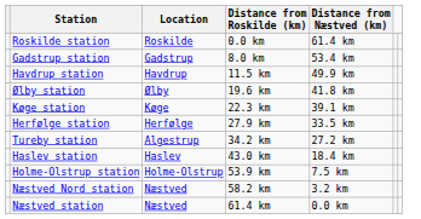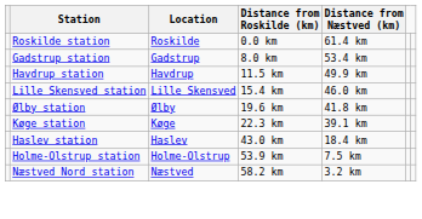 <table class=wikitable>
 <tr>
 <th></th>
 <th>Station</th>
 <th>Location</th>
 <th>Distance from<br>Roskilde (km)</th>
 <th>Distance from<br>Næstved (km)</th>
 </tr>
 <tr>
 <td></td>
 <td><a href='#'>Roskilde station</a></td>
 <td><a href='#'>Roskilde</a></td>
 <td>0.0 km</td>
 <td>61.4 km</td>
 <td style="text-align:right;"></td>
 <td style="text-align:right;"></td>
 </tr>
 <tr>
 <td></td>
 <td><a href='#'>Gadstrup station</a></td>
 <td><a href='#'>Gadstrup</a></td>
 <td>8.0 km</td>
 <td>53.4 km</td>
 <td style="text-align:right;"></td>
 <td style="text-align:right;"></td>
 </tr>
 <tr>
 <td></td>
 <td><a href='#'>Havdrup station</a></td>
 <td><a href='#'>Havdrup</a></td>
 <td>11.5 km</td>
 <td>49.9 km</td>
 <td style="text-align:right;"></td>
 <td style="text-align:right;"></td>
 </tr>
 <tr>
 <td></td>
+<td><a href='#'>Lille Skensved station</a></td>
+<td><a href='#'>Lille Skensved</a></td>
+<td>15.4 km</td>
+<td>46.0 km</td>
+<td style="text-align:right;"></td>
+<td style="text-align:right;"></td>
+</tr>
+<tr>
+<td></td>
 <td><a href='#'>Ølby station</a></td>
 <td><a href='#'>Ølby</a></td>
 <td>19.6 km</td>
 <td>41.8 km</td>
 <td style="text-align:right;"></td>
 <td style="text-align:right;"></td>
 </tr>
 <tr>
 <td></td>
 <td><a href='#'>Køge station</a></td>
 <td><a href='#'>Køge</a></td>
 <td>22.3 km</td>
 <td>39.1 km</td>
-<td style="text-align:right;"></td>
-<td style="text-align:right;"></td>
-</tr>
-<tr>
-<td></td>
-<td><a href='#'>Herfølge station</a></td>
-<td><a href='#'>Herfølge</a></td>
-<td>27.9 km</td>
-<td>33.5 km</td>
-<td style="text-align:right;"></td>
-<td style="text-align:right;"></td>
-</tr>
-<tr>
-<td></td>
-<td><a href='#'>Tureby station</a></td>
-<td><a href='#'>Algestrup</a></td>
-<td>34.2 km</td>
-<td>27.2 km</td>
 <td style="text-align:right;"></td>
 <td style="text-align:right;"></td>
 </tr>
 <tr>
 <td></td>
 <td><a href='#'>Haslev station</a></td>
 <td><a href='#'>Haslev</a></td>
 <td>43.0 km</td>
 <td>18.4 km</td>
 <td style="text-align:right;"></td>
 <td style="text-align:right;"></td>
 </tr>
 <tr>
 <td></td>
 <td><a href='#'>Holme-Olstrup station</a></td>
 <td><a href='#'>Holme-Olstrup</a></td>
 <td>53.9 km</td>
 <td>7.5 km</td>
 <td style="text-align:right;"></td>
 <td style="text-align:right;"></td>
 </tr>
 <tr>
 <td></td>
 <td><a href='#'>Næstved Nord station</a></td>
 <td><a href='#'>Næstved</a></td>
 <td>58.2 km</td>
 <td>3.2 km</td>
 <td style="text-align:right;"></td>
 <td style="text-align:right;"></td>
 </tr>
-<tr>
-<td></td>
-<td><a href='#'>Næstved station</a></td>
-<td><a href='#'>Næstved</a></td>
-<td>61.4 km</td>
-<td>0.0 km</td>
-<td style="text-align:right;"></td>
-<td style="text-align:right;"></td>
-</tr>
 </table>
